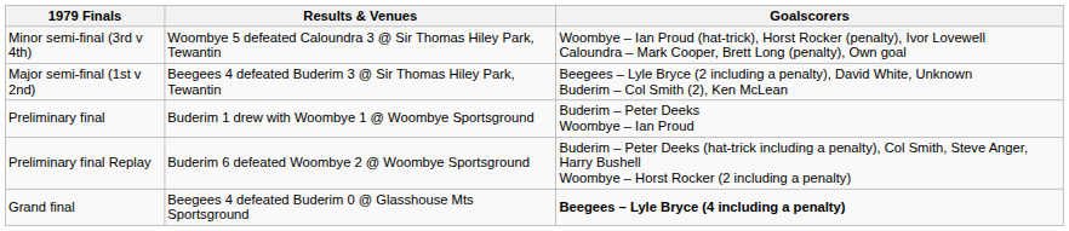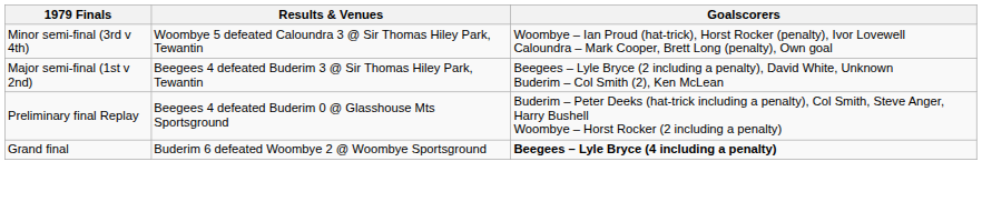 <table class="wikitable">
 <tr>
 <th>1979 Finals</th>
 <th>Results & Venues</th>
 <th>Goalscorers</th>
 </tr>
 <tr>
 <td>Minor semi-final (3rd v 4th)</td>
 <td>Woombye 5 defeated Caloundra 3 @ Sir Thomas Hiley Park, Tewantin</td>
 <td>Woombye – Ian Proud (hat-trick), Horst Rocker (penalty), Ivor Lovewell<br>Caloundra – Mark Cooper, Brett Long (penalty), Own goal</td>
 </tr>
 <tr>
 <td>Major semi-final (1st v 2nd)</td>
 <td>Beegees 4 defeated Buderim 3 @ Sir Thomas Hiley Park, Tewantin</td>
 <td>Beegees – Lyle Bryce (2 including a penalty), David White, Unknown<br>Buderim – Col Smith (2), Ken McLean</td>
 </tr>
 <tr>
-<td>Preliminary final</td>
-<td>Buderim 1 drew with Woombye 1 @ Woombye Sportsground</td>
-<td>Buderim – Peter Deeks<br>Woombye – Ian Proud</td>
-</tr>
-<tr>
 <td>Preliminary final Replay</td>
-<td>Buderim 6 defeated Woombye 2 @ Woombye Sportsground</td>
+<td>Beegees 4 defeated Buderim 0 @ Glasshouse Mts Sportsground</td>
 <td>Buderim – Peter Deeks (hat-trick including a penalty), Col Smith, Steve Anger, Harry Bushell<br>Woombye – Horst Rocker (2 including a penalty)</td>
 </tr>
 <tr>
 <td>Grand final</td>
-<td>Beegees 4 defeated Buderim 0 @ Glasshouse Mts Sportsground</td>
+<td>Buderim 6 defeated Woombye 2 @ Woombye Sportsground</td>
 <td><strong>Beegees – Lyle Bryce (4 including a penalty)</strong></td>
 </tr>
 </table>
